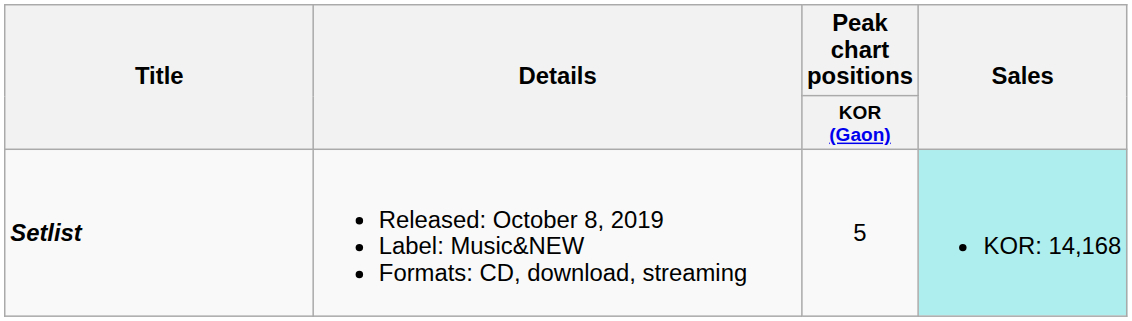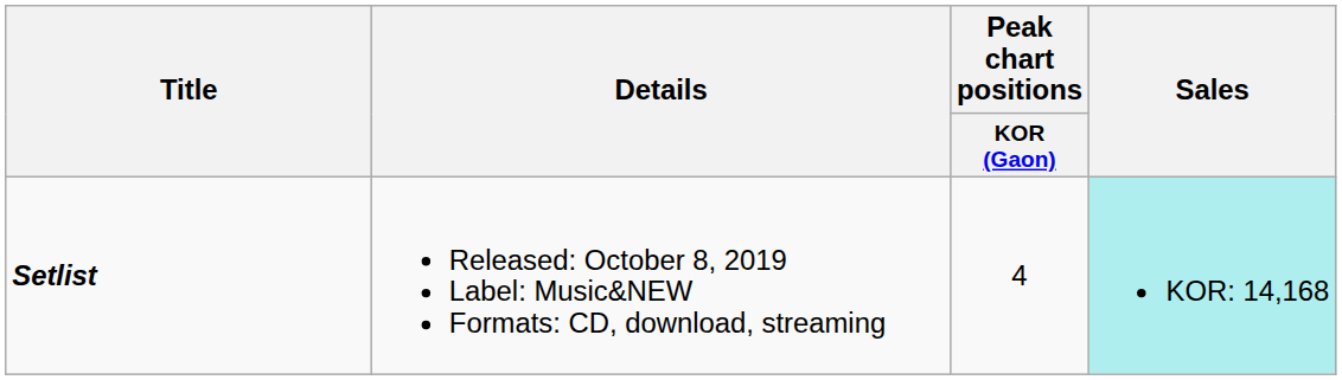 <table class="wikitable">
 <tr>
 <th rowspan="2" style="width:200px;">Title</th>
 <th rowspan="2" style="width:320px;">Details</th>
 <th colspan="1">Peak chart positions</th>
 <th rowspan="2">Sales</th>
 </tr>
 <tr>
 <th align="center" style="width:3.5em;font-size:80%;">KOR<br><a href='#'>(Gaon)</a><br></th>
 </tr>
 <tr>
 <td><strong><em>Setlist</em></strong></td>
 <td><br><ul><li>Released: October 8, 2019</li><li>Label: Music&NEW</li><li>Formats: CD, download, streaming</li></ul></td>
-<td align="center">5</td>
+<td align="center">4</td>
 <td style="background: paleturquoise;"><br><ul><li>KOR: 14,168</li></ul></td>
 </tr>
 </table>
